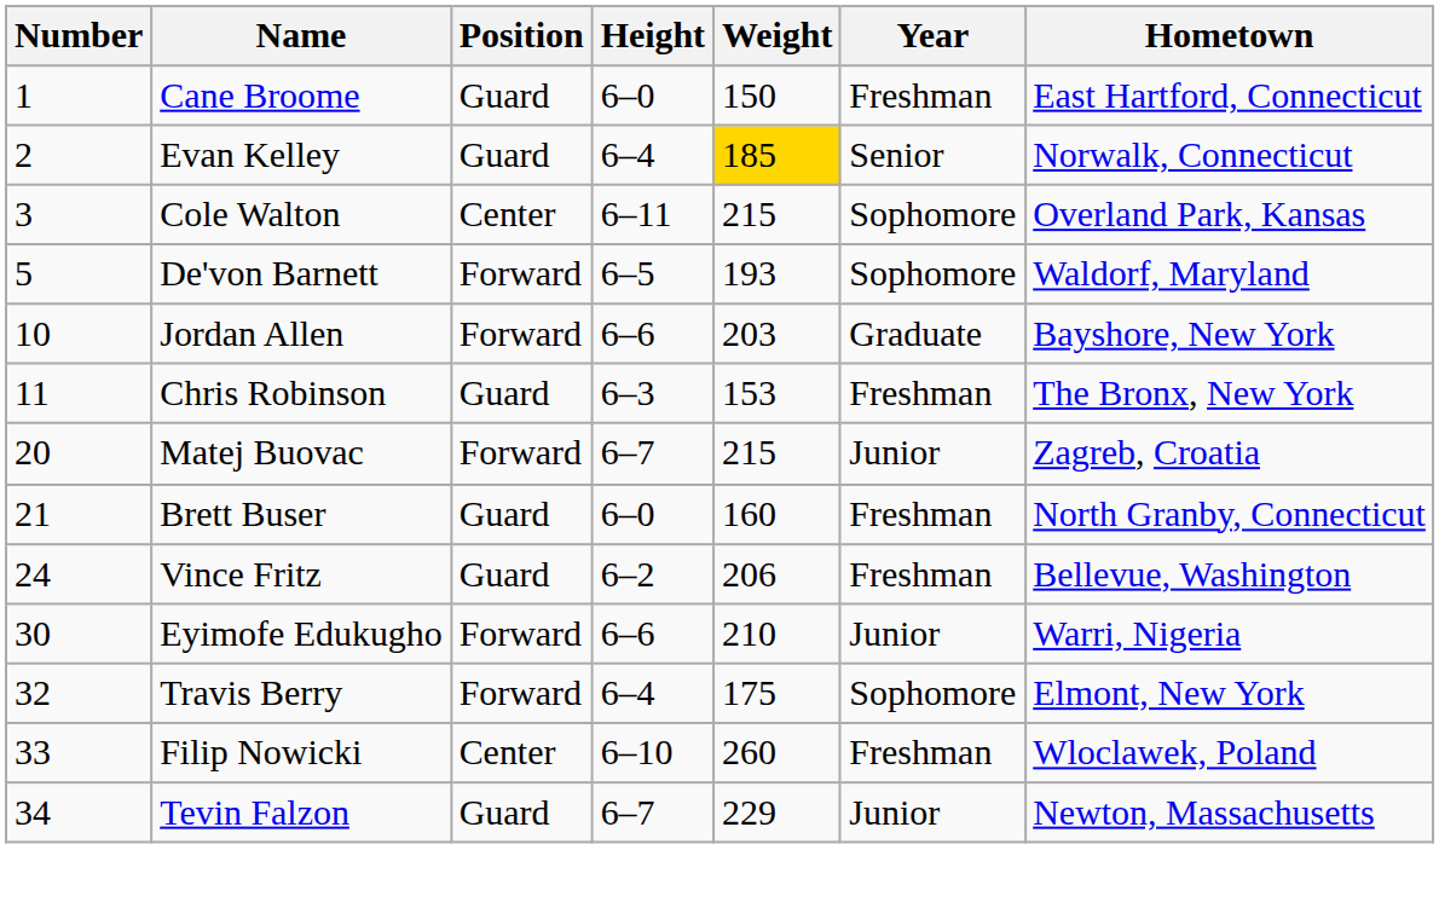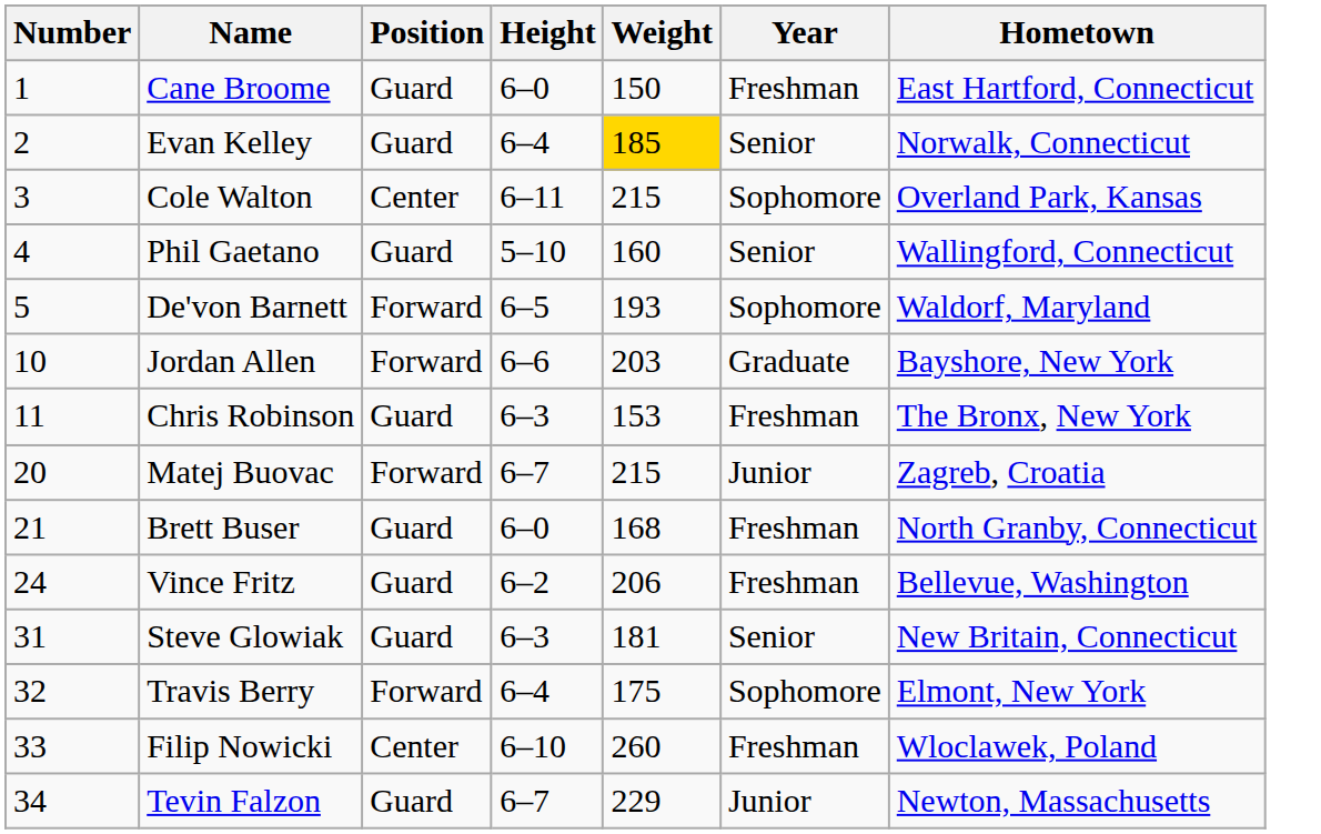 <table class="wikitable" style="font-size: 95%;">
 <tr>
 <th>Number</th>
 <th>Name</th>
 <th>Position</th>
 <th>Height</th>
 <th>Weight</th>
 <th>Year</th>
 <th>Hometown</th>
 </tr>
 <tr>
 <td>1</td>
 <td><a href='#'>Cane Broome</a></td>
 <td>Guard</td>
 <td>6–0</td>
 <td>150</td>
 <td>Freshman</td>
 <td><a href='#'>East Hartford, Connecticut</a></td>
 </tr>
 <tr>
 <td>2</td>
 <td>Evan Kelley</td>
 <td>Guard</td>
 <td>6–4</td>
 <td style="background: gold;">185</td>
 <td>Senior</td>
 <td><a href='#'>Norwalk, Connecticut</a></td>
 </tr>
 <tr>
 <td>3</td>
 <td>Cole Walton</td>
 <td>Center</td>
 <td>6–11</td>
 <td>215</td>
 <td>Sophomore</td>
 <td><a href='#'>Overland Park, Kansas</a></td>
+</tr>
+<tr>
+<td>4</td>
+<td>Phil Gaetano</td>
+<td>Guard</td>
+<td>5–10</td>
+<td>160</td>
+<td>Senior</td>
+<td><a href='#'>Wallingford, Connecticut</a></td>
 </tr>
 <tr>
 <td>5</td>
 <td>De'von Barnett</td>
 <td>Forward</td>
 <td>6–5</td>
 <td>193</td>
 <td>Sophomore</td>
 <td><a href='#'>Waldorf, Maryland</a></td>
 </tr>
 <tr>
 <td>10</td>
 <td>Jordan Allen</td>
 <td>Forward</td>
 <td>6–6</td>
 <td>203</td>
 <td>Graduate</td>
 <td><a href='#'>Bayshore, New York</a></td>
 </tr>
 <tr>
 <td>11</td>
 <td>Chris Robinson</td>
 <td>Guard</td>
 <td>6–3</td>
 <td>153</td>
 <td>Freshman</td>
 <td><a href='#'>The Bronx</a>, <a href='#'>New York</a></td>
 </tr>
 <tr>
 <td>20</td>
 <td>Matej Buovac</td>
 <td>Forward</td>
 <td>6–7</td>
 <td>215</td>
 <td>Junior</td>
 <td><a href='#'>Zagreb</a>, <a href='#'>Croatia</a></td>
 </tr>
 <tr>
 <td>21</td>
 <td>Brett Buser</td>
 <td>Guard</td>
 <td>6–0</td>
-<td>160</td>
+<td>168</td>
 <td>Freshman</td>
 <td><a href='#'>North Granby, Connecticut</a></td>
 </tr>
 <tr>
 <td>24</td>
 <td>Vince Fritz</td>
 <td>Guard</td>
 <td>6–2</td>
 <td>206</td>
 <td>Freshman</td>
 <td><a href='#'>Bellevue, Washington</a></td>
 </tr>
 <tr>
-<td>30</td>
-<td>Eyimofe Edukugho</td>
-<td>Forward</td>
-<td>6–6</td>
-<td>210</td>
-<td>Junior</td>
-<td><a href='#'>Warri, Nigeria</a></td>
+<td>31</td>
+<td>Steve Glowiak</td>
+<td>Guard</td>
+<td>6–3</td>
+<td>181</td>
+<td>Senior</td>
+<td><a href='#'>New Britain, Connecticut</a></td>
 </tr>
 <tr>
 <td>32</td>
 <td>Travis Berry</td>
 <td>Forward</td>
 <td>6–4</td>
 <td>175</td>
 <td>Sophomore</td>
 <td><a href='#'>Elmont, New York</a></td>
 </tr>
 <tr>
 <td>33</td>
 <td>Filip Nowicki</td>
 <td>Center</td>
 <td>6–10</td>
 <td>260</td>
 <td>Freshman</td>
 <td><a href='#'>Wloclawek, Poland</a></td>
 </tr>
 <tr>
 <td>34</td>
 <td><a href='#'>Tevin Falzon</a></td>
 <td>Guard</td>
 <td>6–7</td>
 <td>229</td>
 <td>Junior</td>
 <td><a href='#'>Newton, Massachusetts</a></td>
 </tr>
 </table>
